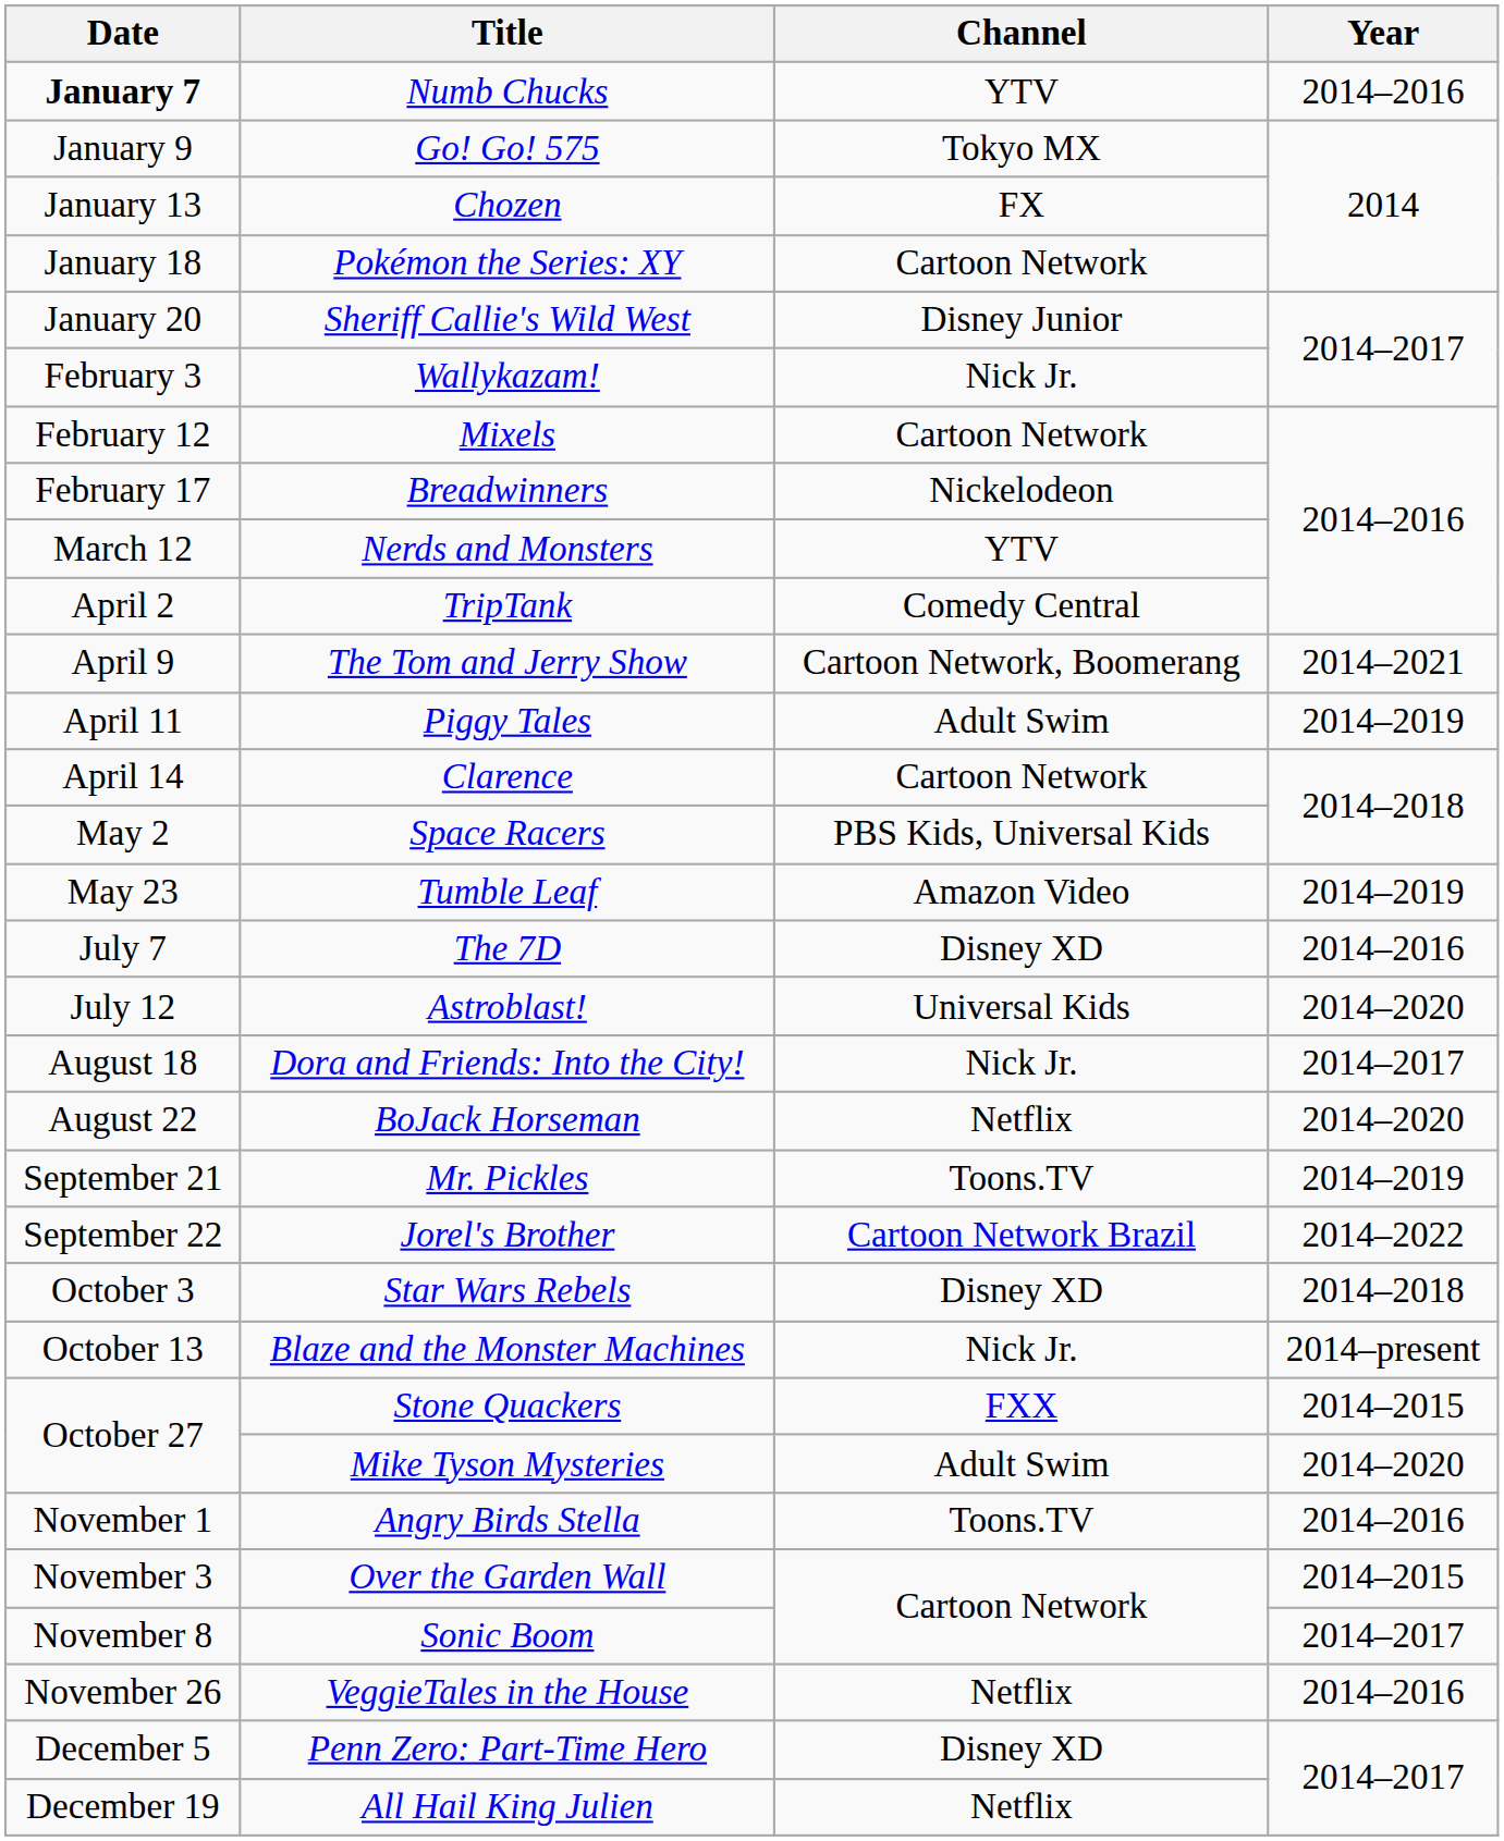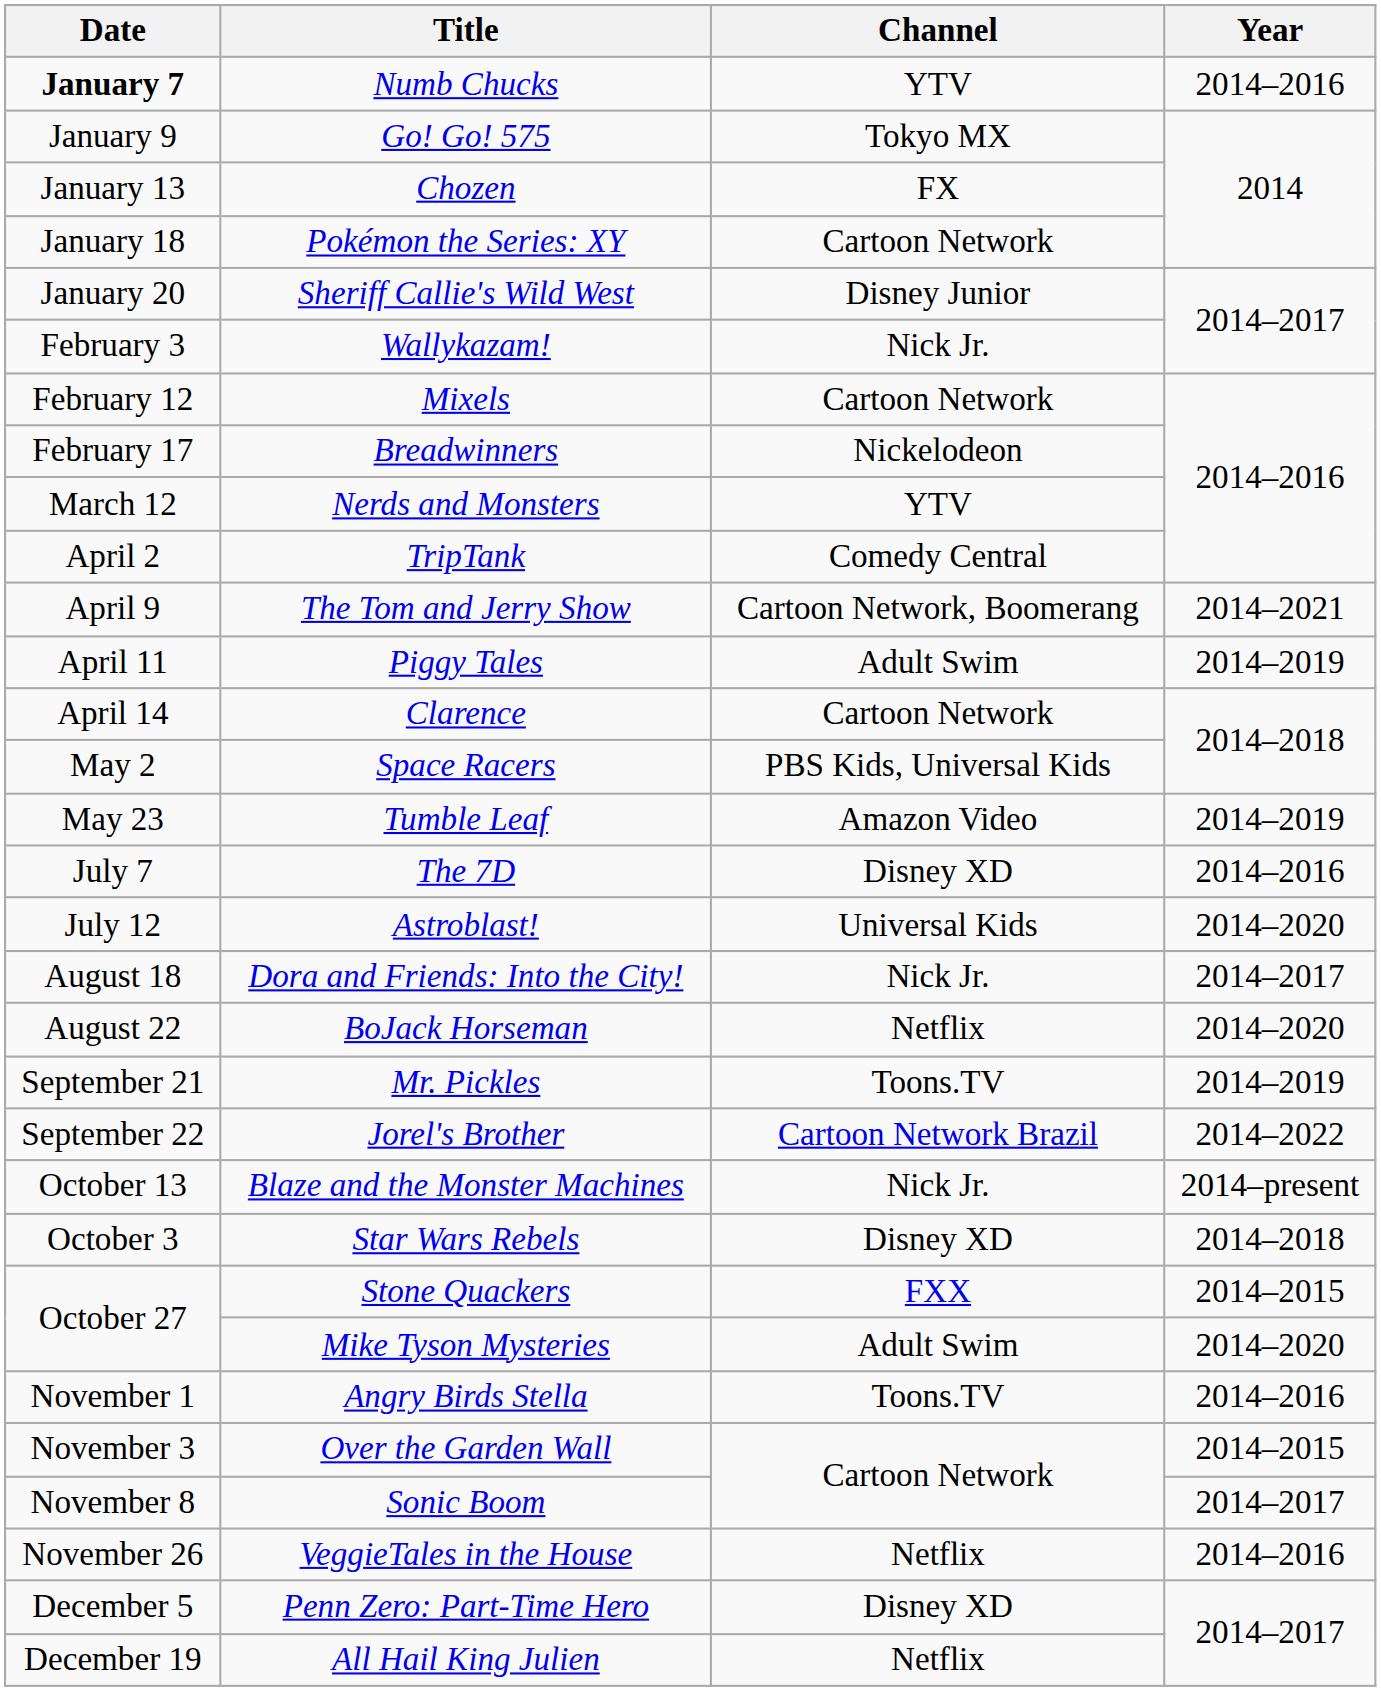 <table class="wikitable sortable" style="text-align: center" width="75%">
 <tr>
 <th scope="col">Date</th>
 <th scope="col">Title</th>
 <th scope="col">Channel</th>
 <th scope="col">Year</th>
 </tr>
 <tr>
 <td><strong>January 7</strong></td>
 <td><em><a href='#'>Numb Chucks</a></em></td>
 <td>YTV</td>
 <td>2014–2016</td>
 </tr>
 <tr>
 <td>January 9</td>
 <td><em><a href='#'>Go! Go! 575</a></em></td>
 <td>Tokyo MX</td>
 <td rowspan=3>2014</td>
 </tr>
 <tr>
 <td>January 13</td>
 <td><em><a href='#'>Chozen</a></em></td>
 <td>FX</td>
 </tr>
 <tr>
 <td>January 18</td>
 <td><em><a href='#'>Pokémon the Series: XY</a></em></td>
 <td>Cartoon Network</td>
 </tr>
 <tr>
 <td>January 20</td>
 <td><em><a href='#'>Sheriff Callie's Wild West</a></em></td>
 <td>Disney Junior</td>
 <td rowspan=2>2014–2017</td>
 </tr>
 <tr>
 <td>February 3</td>
 <td><em><a href='#'>Wallykazam!</a></em></td>
 <td>Nick Jr.</td>
 </tr>
 <tr>
 <td>February 12</td>
 <td><em><a href='#'>Mixels</a></em></td>
 <td>Cartoon Network</td>
 <td rowspan=4>2014–2016</td>
 </tr>
 <tr>
 <td>February 17</td>
 <td><em><a href='#'>Breadwinners</a></em></td>
 <td>Nickelodeon</td>
 </tr>
 <tr>
 <td>March 12</td>
 <td><em><a href='#'>Nerds and Monsters</a></em></td>
 <td>YTV</td>
 </tr>
 <tr>
 <td>April 2</td>
 <td><em><a href='#'>TripTank</a></em></td>
 <td>Comedy Central</td>
 </tr>
 <tr>
 <td>April 9</td>
 <td><em><a href='#'>The Tom and Jerry Show</a></em></td>
 <td>Cartoon Network, Boomerang</td>
 <td>2014–2021</td>
 </tr>
 <tr>
 <td>April 11</td>
 <td><em><a href='#'>Piggy Tales</a></em></td>
 <td>Adult Swim</td>
 <td>2014–2019</td>
 </tr>
 <tr>
 <td>April 14</td>
 <td><em><a href='#'>Clarence</a></em></td>
 <td>Cartoon Network</td>
 <td rowspan=2>2014–2018</td>
 </tr>
 <tr>
 <td>May 2</td>
 <td><em><a href='#'>Space Racers</a></em></td>
 <td>PBS Kids, Universal Kids</td>
 </tr>
 <tr>
 <td>May 23</td>
 <td><em><a href='#'>Tumble Leaf</a></em></td>
 <td>Amazon Video</td>
 <td>2014–2019</td>
 </tr>
 <tr>
 <td>July 7</td>
 <td><em><a href='#'>The 7D</a></em></td>
 <td>Disney XD</td>
 <td>2014–2016</td>
 </tr>
 <tr>
 <td>July 12</td>
 <td><em><a href='#'>Astroblast!</a></em></td>
 <td>Universal Kids</td>
 <td>2014–2020</td>
 </tr>
 <tr>
 <td>August 18</td>
 <td><em><a href='#'>Dora and Friends: Into the City!</a></em></td>
 <td>Nick Jr.</td>
 <td>2014–2017</td>
 </tr>
 <tr>
 <td>August 22</td>
 <td><em><a href='#'>BoJack Horseman</a></em></td>
 <td>Netflix</td>
 <td>2014–2020</td>
 </tr>
 <tr>
 <td>September 21</td>
 <td><em><a href='#'>Mr. Pickles</a></em></td>
 <td>Toons.TV</td>
 <td>2014–2019</td>
 </tr>
 <tr>
 <td>September 22</td>
 <td><em><a href='#'>Jorel's Brother</a></em></td>
 <td><a href='#'>Cartoon Network Brazil</a></td>
 <td>2014–2022</td>
 </tr>
 <tr>
+<td>October 13</td>
+<td><em><a href='#'>Blaze and the Monster Machines</a></em></td>
+<td>Nick Jr.</td>
+<td>2014–present</td>
+</tr>
+<tr>
 <td>October 3</td>
 <td><em><a href='#'>Star Wars Rebels</a></em></td>
 <td>Disney XD</td>
 <td>2014–2018</td>
-</tr>
-<tr>
-<td>October 13</td>
-<td><em><a href='#'>Blaze and the Monster Machines</a></em></td>
-<td>Nick Jr.</td>
-<td>2014–present</td>
 </tr>
 <tr>
 <td rowspan=2>October 27</td>
 <td><em><a href='#'>Stone Quackers</a></em></td>
 <td><a href='#'>FXX</a></td>
 <td>2014–2015</td>
 </tr>
 <tr>
 <td><em><a href='#'>Mike Tyson Mysteries</a></em></td>
 <td>Adult Swim</td>
 <td>2014–2020</td>
 </tr>
 <tr>
 <td>November 1</td>
 <td><em><a href='#'>Angry Birds Stella</a></em></td>
 <td>Toons.TV</td>
 <td>2014–2016</td>
 </tr>
 <tr>
 <td>November 3</td>
 <td><em><a href='#'>Over the Garden Wall</a></em></td>
 <td rowspan=2>Cartoon Network</td>
 <td>2014–2015</td>
 </tr>
 <tr>
 <td>November 8</td>
 <td><em><a href='#'>Sonic Boom</a></em></td>
 <td>2014–2017</td>
 </tr>
 <tr>
 <td>November 26</td>
 <td><em><a href='#'>VeggieTales in the House</a></em></td>
 <td>Netflix</td>
 <td>2014–2016</td>
 </tr>
 <tr>
 <td>December 5</td>
 <td><em><a href='#'>Penn Zero: Part-Time Hero</a></em></td>
 <td>Disney XD</td>
 <td rowspan=2>2014–2017</td>
 </tr>
 <tr>
 <td>December 19</td>
 <td><em><a href='#'>All Hail King Julien</a></em></td>
 <td>Netflix</td>
 </tr>
 </table>
